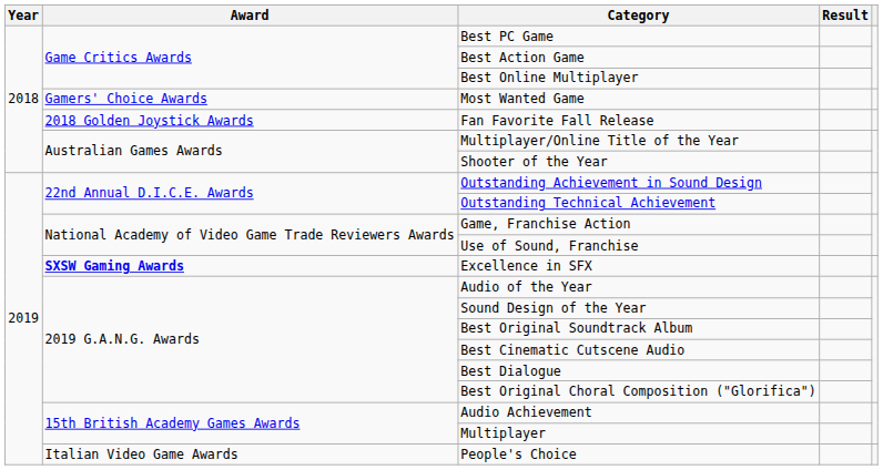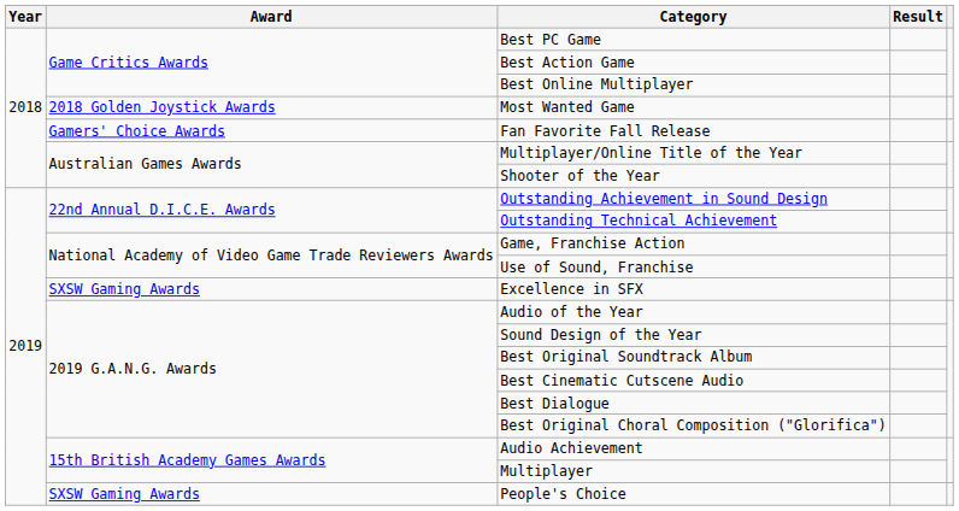 <table class="wikitable sortable">
 <tr>
 <th>Year</th>
 <th>Award</th>
 <th>Category</th>
 <th>Result</th>
 <th></th>
 </tr>
 <tr>
 <td style="text-align:center;" rowspan="7">2018</td>
 <td rowspan="3"><a href='#'>Game Critics Awards</a></td>
 <td>Best PC Game</td>
 <td></td>
 <td rowspan="3" style="text-align:center;"></td>
 </tr>
 <tr>
 <td>Best Action Game</td>
 <td></td>
 </tr>
 <tr>
 <td>Best Online Multiplayer</td>
 <td></td>
 </tr>
 <tr>
-<td><a href='#'>Gamers' Choice Awards</a></td>
+<td><a href='#'>2018 Golden Joystick Awards</a></td>
 <td>Most Wanted Game</td>
 <td></td>
 <td style="text-align:center;"></td>
 </tr>
 <tr>
-<td><a href='#'>2018 Golden Joystick Awards</a></td>
+<td><a href='#'>Gamers' Choice Awards</a></td>
 <td>Fan Favorite Fall Release</td>
 <td></td>
 <td style="text-align:center;"></td>
 </tr>
 <tr>
 <td rowspan="2">Australian Games Awards</td>
 <td>Multiplayer/Online Title of the Year</td>
 <td></td>
 <td rowspan="2" style="text-align:center;"></td>
 </tr>
 <tr>
 <td>Shooter of the Year</td>
 <td></td>
 </tr>
 <tr>
 <td style="text-align:center;" rowspan="14">2019</td>
 <td rowspan="2"><a href='#'>22nd Annual D.I.C.E. Awards</a></td>
 <td><a href='#'>Outstanding Achievement in Sound Design</a></td>
 <td></td>
 <td rowspan="2" style="text-align:center;"></td>
 </tr>
 <tr>
 <td><a href='#'>Outstanding Technical Achievement</a></td>
 <td></td>
 </tr>
 <tr>
 <td rowspan="2">National Academy of Video Game Trade Reviewers Awards</td>
 <td>Game, Franchise Action</td>
 <td></td>
 <td rowspan="2" style="text-align:center;"></td>
 </tr>
 <tr>
 <td>Use of Sound, Franchise</td>
 <td></td>
 </tr>
 <tr>
-<td><strong><a href='#'>SXSW Gaming Awards</a></strong></td>
+<td><a href='#'>SXSW Gaming Awards</a></td>
 <td>Excellence in SFX</td>
 <td></td>
 <td style="text-align:center;"></td>
 </tr>
 <tr>
 <td rowspan="6">2019 G.A.N.G. Awards</td>
 <td>Audio of the Year</td>
 <td></td>
 <td rowspan="6" style="text-align:center;"></td>
 </tr>
 <tr>
 <td>Sound Design of the Year</td>
 <td></td>
 </tr>
 <tr>
 <td>Best Original Soundtrack Album</td>
 <td></td>
 </tr>
 <tr>
 <td>Best Cinematic Cutscene Audio</td>
 <td></td>
 </tr>
 <tr>
 <td>Best Dialogue</td>
 <td></td>
 </tr>
 <tr>
 <td>Best Original Choral Composition ("Glorifica")</td>
 <td></td>
 </tr>
 <tr>
 <td rowspan="2"><a href='#'>15th British Academy Games Awards</a></td>
 <td>Audio Achievement</td>
 <td></td>
 <td rowspan="2" style="text-align:center;"></td>
 </tr>
 <tr>
 <td>Multiplayer</td>
 <td></td>
 </tr>
 <tr>
-<td>Italian Video Game Awards</td>
+<td><a href='#'>SXSW Gaming Awards</a></td>
 <td>People's Choice</td>
 <td></td>
 <td style="text-align:center;"></td>
 </tr>
 </table>
